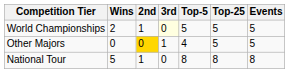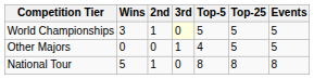 <table class="wikitable">
 <tr>
 <th>Competition Tier</th>
 <th>Wins</th>
 <th>2nd</th>
 <th>3rd</th>
 <th>Top-5</th>
 <th>Top-25</th>
 <th>Events</th>
 </tr>
 <tr>
 <td>World Championships</td>
-<td>2</td>
+<td>3</td>
 <td>1</td>
 <td style="background: lightyellow;">0</td>
 <td>5</td>
 <td>5</td>
 <td>5</td>
 </tr>
 <tr>
 <td>Other Majors</td>
 <td>0</td>
-<td style="background: gold;">0</td>
+<td>0</td>
 <td>1</td>
 <td>4</td>
 <td>5</td>
 <td>5</td>
 </tr>
 <tr>
 <td>National Tour</td>
 <td>5</td>
 <td>1</td>
 <td>0</td>
 <td>8</td>
 <td>8</td>
 <td>8</td>
 </tr>
 </table>
